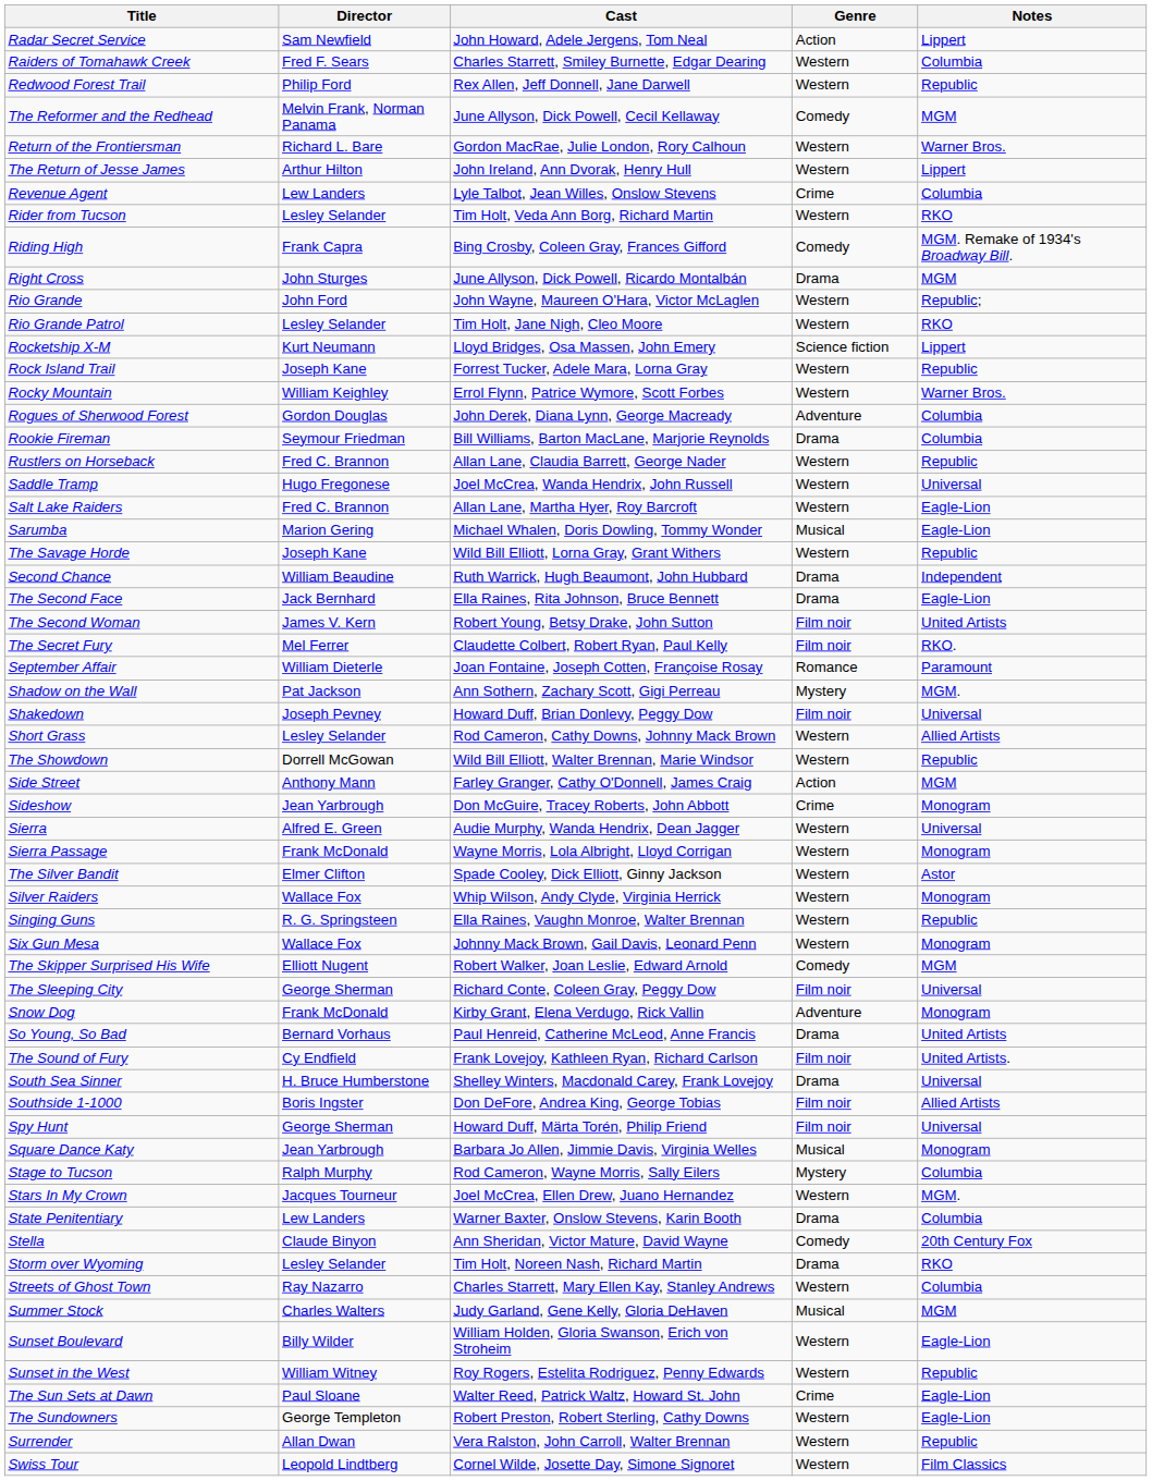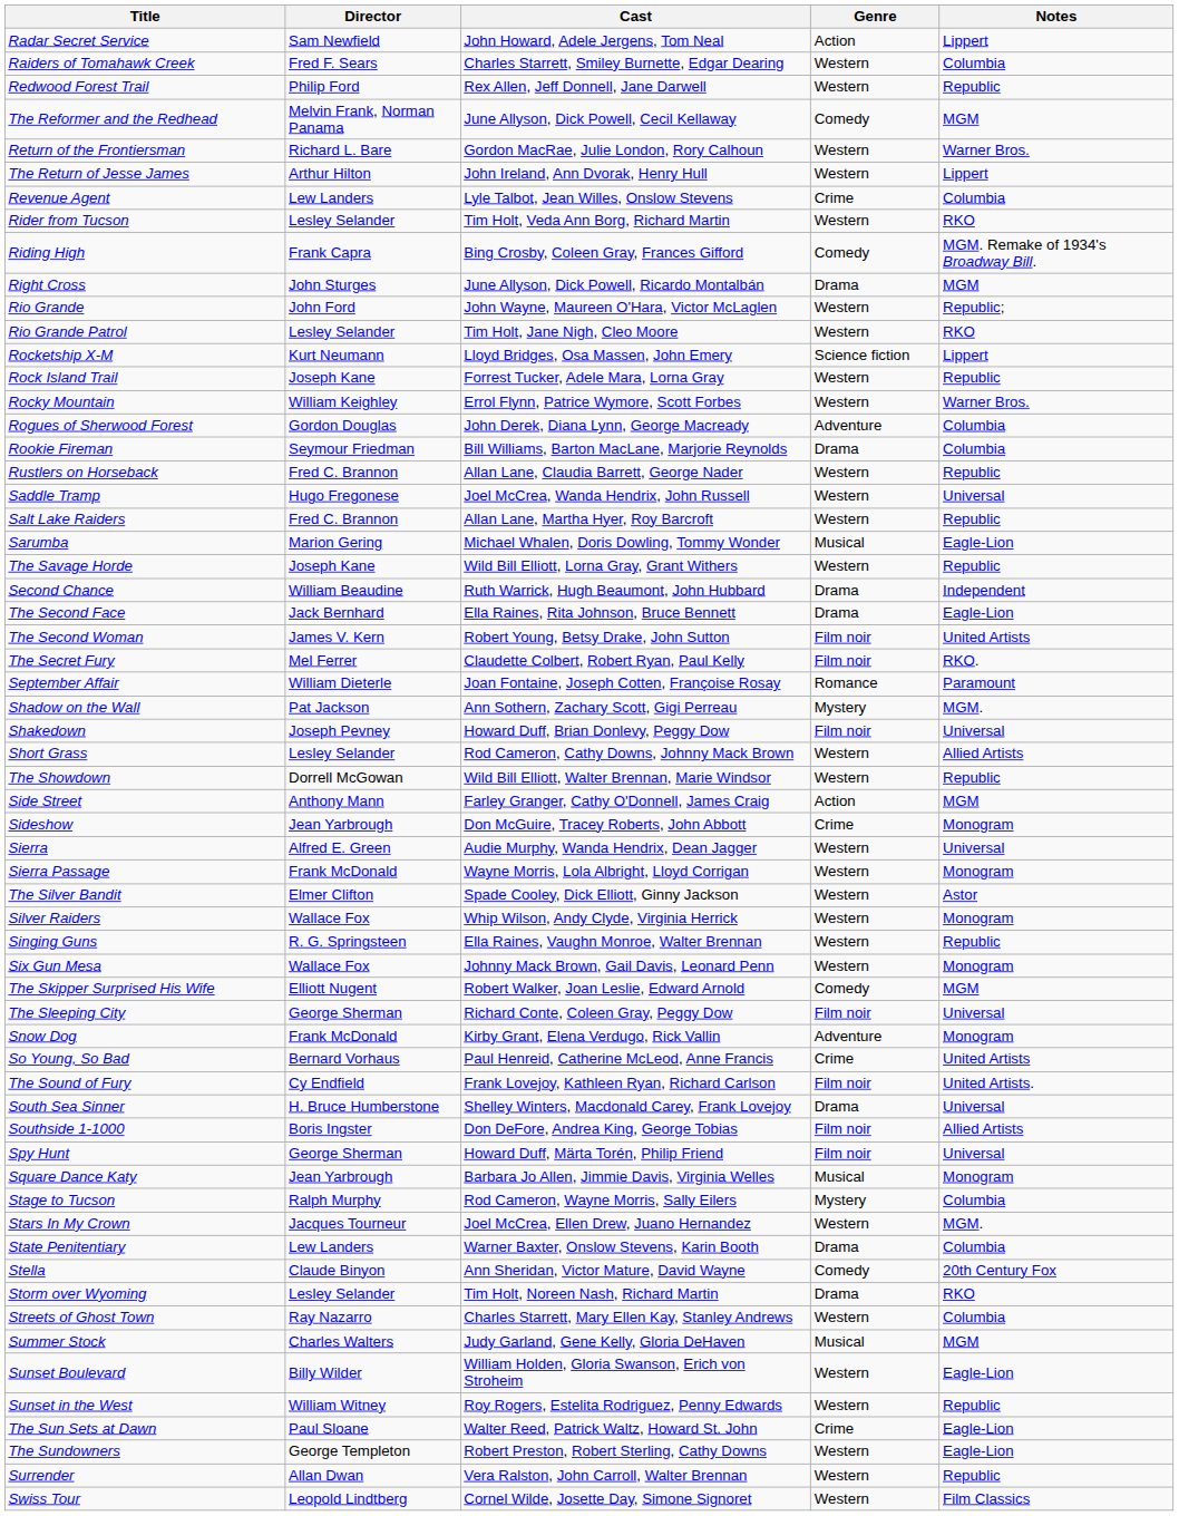 <table class="wikitable" style="width:100%;">
 <tr>
 <th style="width:24%;">Title</th>
 <th style="width:15%;">Director</th>
 <th style="width:30%;">Cast</th>
 <th style="width:11%;">Genre</th>
 <th style="width:20%;">Notes</th>
 </tr>
 <tr>
 <td><em><a href='#'>Radar Secret Service</a></em></td>
 <td><a href='#'>Sam Newfield</a></td>
 <td><a href='#'>John Howard</a>, <a href='#'>Adele Jergens</a>, <a href='#'>Tom Neal</a></td>
 <td>Action</td>
 <td><a href='#'>Lippert</a></td>
 </tr>
 <tr>
 <td><em><a href='#'>Raiders of Tomahawk Creek</a></em></td>
 <td><a href='#'>Fred F. Sears</a></td>
 <td><a href='#'>Charles Starrett</a>, <a href='#'>Smiley Burnette</a>, <a href='#'>Edgar Dearing</a></td>
 <td>Western</td>
 <td><a href='#'>Columbia</a></td>
 </tr>
 <tr>
 <td><em><a href='#'>Redwood Forest Trail</a></em></td>
 <td><a href='#'>Philip Ford</a></td>
 <td><a href='#'>Rex Allen</a>, <a href='#'>Jeff Donnell</a>, <a href='#'>Jane Darwell</a></td>
 <td>Western</td>
 <td><a href='#'>Republic</a></td>
 </tr>
 <tr>
 <td><em><a href='#'>The Reformer and the Redhead</a></em></td>
 <td><a href='#'>Melvin Frank</a>, <a href='#'>Norman Panama</a></td>
 <td><a href='#'>June Allyson</a>, <a href='#'>Dick Powell</a>, <a href='#'>Cecil Kellaway</a></td>
 <td>Comedy</td>
 <td><a href='#'>MGM</a></td>
 </tr>
 <tr>
 <td><em><a href='#'>Return of the Frontiersman</a></em></td>
 <td><a href='#'>Richard L. Bare</a></td>
 <td><a href='#'>Gordon MacRae</a>, <a href='#'>Julie London</a>, <a href='#'>Rory Calhoun</a></td>
 <td>Western</td>
 <td><a href='#'>Warner Bros.</a></td>
 </tr>
 <tr>
 <td><em><a href='#'>The Return of Jesse James</a></em></td>
 <td><a href='#'>Arthur Hilton</a></td>
 <td><a href='#'>John Ireland</a>, <a href='#'>Ann Dvorak</a>, <a href='#'>Henry Hull</a></td>
 <td>Western</td>
 <td><a href='#'>Lippert</a></td>
 </tr>
 <tr>
 <td><em><a href='#'>Revenue Agent</a></em></td>
 <td><a href='#'>Lew Landers</a></td>
 <td><a href='#'>Lyle Talbot</a>, <a href='#'>Jean Willes</a>, <a href='#'>Onslow Stevens</a></td>
 <td>Crime</td>
 <td><a href='#'>Columbia</a></td>
 </tr>
 <tr>
 <td><em><a href='#'>Rider from Tucson</a></em></td>
 <td><a href='#'>Lesley Selander</a></td>
 <td><a href='#'>Tim Holt</a>, <a href='#'>Veda Ann Borg</a>, <a href='#'>Richard Martin</a></td>
 <td>Western</td>
 <td><a href='#'>RKO</a></td>
 </tr>
 <tr>
 <td><em><a href='#'>Riding High</a></em></td>
 <td><a href='#'>Frank Capra</a></td>
 <td><a href='#'>Bing Crosby</a>, <a href='#'>Coleen Gray</a>, <a href='#'>Frances Gifford</a></td>
 <td>Comedy</td>
 <td><a href='#'>MGM</a>. Remake of 1934's <em><a href='#'>Broadway Bill</a></em>.</td>
 </tr>
 <tr>
 <td><em><a href='#'>Right Cross</a></em></td>
 <td><a href='#'>John Sturges</a></td>
 <td><a href='#'>June Allyson</a>, <a href='#'>Dick Powell</a>, <a href='#'>Ricardo Montalbán</a></td>
 <td>Drama</td>
 <td><a href='#'>MGM</a></td>
 </tr>
 <tr>
 <td><em><a href='#'>Rio Grande</a></em></td>
 <td><a href='#'>John Ford</a></td>
 <td><a href='#'>John Wayne</a>, <a href='#'>Maureen O'Hara</a>, <a href='#'>Victor McLaglen</a></td>
 <td>Western</td>
 <td><a href='#'>Republic</a>;</td>
 </tr>
 <tr>
 <td><em><a href='#'>Rio Grande Patrol</a></em></td>
 <td><a href='#'>Lesley Selander</a></td>
 <td><a href='#'>Tim Holt</a>, <a href='#'>Jane Nigh</a>, <a href='#'>Cleo Moore</a></td>
 <td>Western</td>
 <td><a href='#'>RKO</a></td>
 </tr>
 <tr>
 <td><em><a href='#'>Rocketship X-M</a></em></td>
 <td><a href='#'>Kurt Neumann</a></td>
 <td><a href='#'>Lloyd Bridges</a>, <a href='#'>Osa Massen</a>, <a href='#'>John Emery</a></td>
 <td>Science fiction</td>
 <td><a href='#'>Lippert</a></td>
 </tr>
 <tr>
 <td><em><a href='#'>Rock Island Trail</a></em></td>
 <td><a href='#'>Joseph Kane</a></td>
 <td><a href='#'>Forrest Tucker</a>, <a href='#'>Adele Mara</a>, <a href='#'>Lorna Gray</a></td>
 <td>Western</td>
 <td><a href='#'>Republic</a></td>
 </tr>
 <tr>
 <td><em><a href='#'>Rocky Mountain</a></em></td>
 <td><a href='#'>William Keighley</a></td>
 <td><a href='#'>Errol Flynn</a>, <a href='#'>Patrice Wymore</a>, <a href='#'>Scott Forbes</a></td>
 <td>Western</td>
 <td><a href='#'>Warner Bros.</a></td>
 </tr>
 <tr>
 <td><em><a href='#'>Rogues of Sherwood Forest</a></em></td>
 <td><a href='#'>Gordon Douglas</a></td>
 <td><a href='#'>John Derek</a>, <a href='#'>Diana Lynn</a>, <a href='#'>George Macready</a></td>
 <td>Adventure</td>
 <td><a href='#'>Columbia</a></td>
 </tr>
 <tr>
 <td><em><a href='#'>Rookie Fireman</a></em></td>
 <td><a href='#'>Seymour Friedman</a></td>
 <td><a href='#'>Bill Williams</a>, <a href='#'>Barton MacLane</a>, <a href='#'>Marjorie Reynolds</a></td>
 <td>Drama</td>
 <td><a href='#'>Columbia</a></td>
 </tr>
 <tr>
 <td><em><a href='#'>Rustlers on Horseback</a></em></td>
 <td><a href='#'>Fred C. Brannon</a></td>
 <td><a href='#'>Allan Lane</a>, <a href='#'>Claudia Barrett</a>, <a href='#'>George Nader</a></td>
 <td>Western</td>
 <td><a href='#'>Republic</a></td>
 </tr>
 <tr>
 <td><em><a href='#'>Saddle Tramp</a></em></td>
 <td><a href='#'>Hugo Fregonese</a></td>
 <td><a href='#'>Joel McCrea</a>, <a href='#'>Wanda Hendrix</a>, <a href='#'>John Russell</a></td>
 <td>Western</td>
 <td><a href='#'>Universal</a></td>
 </tr>
 <tr>
 <td><em><a href='#'>Salt Lake Raiders</a></em></td>
 <td><a href='#'>Fred C. Brannon</a></td>
 <td><a href='#'>Allan Lane</a>, <a href='#'>Martha Hyer</a>, <a href='#'>Roy Barcroft</a></td>
 <td>Western</td>
-<td><a href='#'>Eagle-Lion</a></td>
+<td><a href='#'>Republic</a></td>
 </tr>
 <tr>
 <td><em><a href='#'>Sarumba</a></em></td>
 <td><a href='#'>Marion Gering</a></td>
 <td><a href='#'>Michael Whalen</a>, <a href='#'>Doris Dowling</a>, <a href='#'>Tommy Wonder</a></td>
 <td>Musical</td>
 <td><a href='#'>Eagle-Lion</a></td>
 </tr>
 <tr>
 <td><em><a href='#'>The Savage Horde</a></em></td>
 <td><a href='#'>Joseph Kane</a></td>
 <td><a href='#'>Wild Bill Elliott</a>, <a href='#'>Lorna Gray</a>, <a href='#'>Grant Withers</a></td>
 <td>Western</td>
 <td><a href='#'>Republic</a></td>
 </tr>
 <tr>
 <td><em><a href='#'>Second Chance</a></em></td>
 <td><a href='#'>William Beaudine</a></td>
 <td><a href='#'>Ruth Warrick</a>, <a href='#'>Hugh Beaumont</a>, <a href='#'>John Hubbard</a></td>
 <td>Drama</td>
 <td><a href='#'>Independent</a></td>
 </tr>
 <tr>
 <td><em><a href='#'>The Second Face</a></em></td>
 <td><a href='#'>Jack Bernhard</a></td>
 <td><a href='#'>Ella Raines</a>, <a href='#'>Rita Johnson</a>, <a href='#'>Bruce Bennett</a></td>
 <td>Drama</td>
 <td><a href='#'>Eagle-Lion</a></td>
 </tr>
 <tr>
 <td><em><a href='#'>The Second Woman</a></em></td>
 <td><a href='#'>James V. Kern</a></td>
 <td><a href='#'>Robert Young</a>, <a href='#'>Betsy Drake</a>, <a href='#'>John Sutton</a></td>
 <td><a href='#'>Film noir</a></td>
 <td><a href='#'>United Artists</a></td>
 </tr>
 <tr>
 <td><em><a href='#'>The Secret Fury</a></em></td>
 <td><a href='#'>Mel Ferrer</a></td>
 <td><a href='#'>Claudette Colbert</a>, <a href='#'>Robert Ryan</a>, <a href='#'>Paul Kelly</a></td>
 <td><a href='#'>Film noir</a></td>
 <td><a href='#'>RKO</a>.</td>
 </tr>
 <tr>
 <td><em><a href='#'>September Affair</a></em></td>
 <td><a href='#'>William Dieterle</a></td>
 <td><a href='#'>Joan Fontaine</a>, <a href='#'>Joseph Cotten</a>, <a href='#'>Françoise Rosay</a></td>
 <td>Romance</td>
 <td><a href='#'>Paramount</a></td>
 </tr>
 <tr>
 <td><em><a href='#'>Shadow on the Wall</a></em></td>
 <td><a href='#'>Pat Jackson</a></td>
 <td><a href='#'>Ann Sothern</a>, <a href='#'>Zachary Scott</a>, <a href='#'>Gigi Perreau</a></td>
 <td>Mystery</td>
 <td><a href='#'>MGM</a>.</td>
 </tr>
 <tr>
 <td><em><a href='#'>Shakedown</a></em></td>
 <td><a href='#'>Joseph Pevney</a></td>
 <td><a href='#'>Howard Duff</a>, <a href='#'>Brian Donlevy</a>, <a href='#'>Peggy Dow</a></td>
 <td><a href='#'>Film noir</a></td>
 <td><a href='#'>Universal</a></td>
 </tr>
 <tr>
 <td><em><a href='#'>Short Grass</a></em></td>
 <td><a href='#'>Lesley Selander</a></td>
 <td><a href='#'>Rod Cameron</a>, <a href='#'>Cathy Downs</a>, <a href='#'>Johnny Mack Brown</a></td>
 <td>Western</td>
 <td><a href='#'>Allied Artists</a></td>
 </tr>
 <tr>
 <td><em><a href='#'>The Showdown</a></em></td>
 <td>Dorrell McGowan</td>
 <td><a href='#'>Wild Bill Elliott</a>, <a href='#'>Walter Brennan</a>, <a href='#'>Marie Windsor</a></td>
 <td>Western</td>
 <td><a href='#'>Republic</a></td>
 </tr>
 <tr>
 <td><em><a href='#'>Side Street</a></em></td>
 <td><a href='#'>Anthony Mann</a></td>
 <td><a href='#'>Farley Granger</a>, <a href='#'>Cathy O'Donnell</a>, <a href='#'>James Craig</a></td>
 <td>Action</td>
 <td><a href='#'>MGM</a></td>
 </tr>
 <tr>
 <td><em><a href='#'>Sideshow</a></em></td>
 <td><a href='#'>Jean Yarbrough</a></td>
 <td><a href='#'>Don McGuire</a>, <a href='#'>Tracey Roberts</a>, <a href='#'>John Abbott</a></td>
 <td>Crime</td>
 <td><a href='#'>Monogram</a></td>
 </tr>
 <tr>
 <td><em><a href='#'>Sierra</a></em></td>
 <td><a href='#'>Alfred E. Green</a></td>
 <td><a href='#'>Audie Murphy</a>, <a href='#'>Wanda Hendrix</a>, <a href='#'>Dean Jagger</a></td>
 <td>Western</td>
 <td><a href='#'>Universal</a></td>
 </tr>
 <tr>
 <td><em><a href='#'>Sierra Passage</a></em></td>
 <td><a href='#'>Frank McDonald</a></td>
 <td><a href='#'>Wayne Morris</a>, <a href='#'>Lola Albright</a>, <a href='#'>Lloyd Corrigan</a></td>
 <td>Western</td>
 <td><a href='#'>Monogram</a></td>
 </tr>
 <tr>
 <td><em><a href='#'>The Silver Bandit</a></em></td>
 <td><a href='#'>Elmer Clifton</a></td>
 <td><a href='#'>Spade Cooley</a>, <a href='#'>Dick Elliott</a>, Ginny Jackson</td>
 <td>Western</td>
 <td><a href='#'>Astor</a></td>
 </tr>
 <tr>
 <td><em><a href='#'>Silver Raiders</a></em></td>
 <td><a href='#'>Wallace Fox</a></td>
 <td><a href='#'>Whip Wilson</a>, <a href='#'>Andy Clyde</a>, <a href='#'>Virginia Herrick</a></td>
 <td>Western</td>
 <td><a href='#'>Monogram</a></td>
 </tr>
 <tr>
 <td><em><a href='#'>Singing Guns</a></em></td>
 <td><a href='#'>R. G. Springsteen</a></td>
 <td><a href='#'>Ella Raines</a>, <a href='#'>Vaughn Monroe</a>, <a href='#'>Walter Brennan</a></td>
 <td>Western</td>
 <td><a href='#'>Republic</a></td>
 </tr>
 <tr>
 <td><em><a href='#'>Six Gun Mesa</a></em></td>
 <td><a href='#'>Wallace Fox</a></td>
 <td><a href='#'>Johnny Mack Brown</a>, <a href='#'>Gail Davis</a>, <a href='#'>Leonard Penn</a></td>
 <td>Western</td>
 <td><a href='#'>Monogram</a></td>
 </tr>
 <tr>
 <td><em><a href='#'>The Skipper Surprised His Wife</a></em></td>
 <td><a href='#'>Elliott Nugent</a></td>
 <td><a href='#'>Robert Walker</a>, <a href='#'>Joan Leslie</a>, <a href='#'>Edward Arnold</a></td>
 <td>Comedy</td>
 <td><a href='#'>MGM</a></td>
 </tr>
 <tr>
 <td><em><a href='#'>The Sleeping City</a></em></td>
 <td><a href='#'>George Sherman</a></td>
 <td><a href='#'>Richard Conte</a>, <a href='#'>Coleen Gray</a>, <a href='#'>Peggy Dow</a></td>
 <td><a href='#'>Film noir</a></td>
 <td><a href='#'>Universal</a></td>
 </tr>
 <tr>
 <td><em><a href='#'>Snow Dog</a></em></td>
 <td><a href='#'>Frank McDonald</a></td>
 <td><a href='#'>Kirby Grant</a>, <a href='#'>Elena Verdugo</a>, <a href='#'>Rick Vallin</a></td>
 <td>Adventure</td>
 <td><a href='#'>Monogram</a></td>
 </tr>
 <tr>
 <td><em><a href='#'>So Young, So Bad</a></em></td>
 <td><a href='#'>Bernard Vorhaus</a></td>
 <td><a href='#'>Paul Henreid</a>, <a href='#'>Catherine McLeod</a>, <a href='#'>Anne Francis</a></td>
-<td>Drama</td>
+<td>Crime</td>
 <td><a href='#'>United Artists</a></td>
 </tr>
 <tr>
 <td><em><a href='#'>The Sound of Fury</a></em></td>
 <td><a href='#'>Cy Endfield</a></td>
 <td><a href='#'>Frank Lovejoy</a>, <a href='#'>Kathleen Ryan</a>, <a href='#'>Richard Carlson</a></td>
 <td><a href='#'>Film noir</a></td>
 <td><a href='#'>United Artists</a>.</td>
 </tr>
 <tr>
 <td><em><a href='#'>South Sea Sinner</a></em></td>
 <td><a href='#'>H. Bruce Humberstone</a></td>
 <td><a href='#'>Shelley Winters</a>, <a href='#'>Macdonald Carey</a>, <a href='#'>Frank Lovejoy</a></td>
 <td>Drama</td>
 <td><a href='#'>Universal</a></td>
 </tr>
 <tr>
 <td><em><a href='#'>Southside 1-1000</a></em></td>
 <td><a href='#'>Boris Ingster</a></td>
 <td><a href='#'>Don DeFore</a>, <a href='#'>Andrea King</a>, <a href='#'>George Tobias</a></td>
 <td><a href='#'>Film noir</a></td>
 <td><a href='#'>Allied Artists</a></td>
 </tr>
 <tr>
 <td><em><a href='#'>Spy Hunt</a></em></td>
 <td><a href='#'>George Sherman</a></td>
 <td><a href='#'>Howard Duff</a>, <a href='#'>Märta Torén</a>, <a href='#'>Philip Friend</a></td>
 <td><a href='#'>Film noir</a></td>
 <td><a href='#'>Universal</a></td>
 </tr>
 <tr>
 <td><em><a href='#'>Square Dance Katy</a></em></td>
 <td><a href='#'>Jean Yarbrough</a></td>
 <td><a href='#'>Barbara Jo Allen</a>, <a href='#'>Jimmie Davis</a>, <a href='#'>Virginia Welles</a></td>
 <td>Musical</td>
 <td><a href='#'>Monogram</a></td>
 </tr>
 <tr>
 <td><em><a href='#'>Stage to Tucson</a></em></td>
 <td><a href='#'>Ralph Murphy</a></td>
 <td><a href='#'>Rod Cameron</a>, <a href='#'>Wayne Morris</a>, <a href='#'>Sally Eilers</a></td>
 <td>Mystery</td>
 <td><a href='#'>Columbia</a></td>
 </tr>
 <tr>
 <td><em><a href='#'>Stars In My Crown</a></em></td>
 <td><a href='#'>Jacques Tourneur</a></td>
 <td><a href='#'>Joel McCrea</a>, <a href='#'>Ellen Drew</a>, <a href='#'>Juano Hernandez</a></td>
 <td>Western</td>
 <td><a href='#'>MGM</a>.</td>
 </tr>
 <tr>
 <td><em><a href='#'>State Penitentiary</a></em></td>
 <td><a href='#'>Lew Landers</a></td>
 <td><a href='#'>Warner Baxter</a>, <a href='#'>Onslow Stevens</a>, <a href='#'>Karin Booth</a></td>
 <td>Drama</td>
 <td><a href='#'>Columbia</a></td>
 </tr>
 <tr>
 <td><em><a href='#'>Stella</a></em></td>
 <td><a href='#'>Claude Binyon</a></td>
 <td><a href='#'>Ann Sheridan</a>, <a href='#'>Victor Mature</a>, <a href='#'>David Wayne</a></td>
 <td>Comedy</td>
 <td><a href='#'>20th Century Fox</a></td>
 </tr>
 <tr>
 <td><em><a href='#'>Storm over Wyoming</a></em></td>
 <td><a href='#'>Lesley Selander</a></td>
 <td><a href='#'>Tim Holt</a>, <a href='#'>Noreen Nash</a>, <a href='#'>Richard Martin</a></td>
 <td>Drama</td>
 <td><a href='#'>RKO</a></td>
 </tr>
 <tr>
 <td><em><a href='#'>Streets of Ghost Town</a></em></td>
 <td><a href='#'>Ray Nazarro</a></td>
 <td><a href='#'>Charles Starrett</a>, <a href='#'>Mary Ellen Kay</a>, <a href='#'>Stanley Andrews</a></td>
 <td>Western</td>
 <td><a href='#'>Columbia</a></td>
 </tr>
 <tr>
 <td><em><a href='#'>Summer Stock</a></em></td>
 <td><a href='#'>Charles Walters</a></td>
 <td><a href='#'>Judy Garland</a>, <a href='#'>Gene Kelly</a>, <a href='#'>Gloria DeHaven</a></td>
 <td>Musical</td>
 <td><a href='#'>MGM</a></td>
 </tr>
 <tr>
 <td><em><a href='#'>Sunset Boulevard</a></em></td>
 <td><a href='#'>Billy Wilder</a></td>
 <td><a href='#'>William Holden</a>, <a href='#'>Gloria Swanson</a>, <a href='#'>Erich von Stroheim</a></td>
 <td>Western</td>
 <td><a href='#'>Eagle-Lion</a></td>
 </tr>
 <tr>
 <td><em><a href='#'>Sunset in the West</a></em></td>
 <td><a href='#'>William Witney</a></td>
 <td><a href='#'>Roy Rogers</a>, <a href='#'>Estelita Rodriguez</a>, <a href='#'>Penny Edwards</a></td>
 <td>Western</td>
 <td><a href='#'>Republic</a></td>
 </tr>
 <tr>
 <td><em><a href='#'>The Sun Sets at Dawn</a></em></td>
 <td><a href='#'>Paul Sloane</a></td>
 <td><a href='#'>Walter Reed</a>, <a href='#'>Patrick Waltz</a>, <a href='#'>Howard St. John</a></td>
 <td>Crime</td>
 <td><a href='#'>Eagle-Lion</a></td>
 </tr>
 <tr>
 <td><em><a href='#'>The Sundowners</a></em></td>
 <td>George Templeton</td>
 <td><a href='#'>Robert Preston</a>, <a href='#'>Robert Sterling</a>,  <a href='#'>Cathy Downs</a></td>
 <td>Western</td>
 <td><a href='#'>Eagle-Lion</a></td>
 </tr>
 <tr>
 <td><em><a href='#'>Surrender</a></em></td>
 <td><a href='#'>Allan Dwan</a></td>
 <td><a href='#'>Vera Ralston</a>, <a href='#'>John Carroll</a>, <a href='#'>Walter Brennan</a></td>
 <td>Western</td>
 <td><a href='#'>Republic</a></td>
 </tr>
 <tr>
 <td><em><a href='#'>Swiss Tour</a></em></td>
 <td><a href='#'>Leopold Lindtberg</a></td>
 <td><a href='#'>Cornel Wilde</a>, <a href='#'>Josette Day</a>, <a href='#'>Simone Signoret</a></td>
 <td>Western</td>
 <td><a href='#'>Film Classics</a></td>
 </tr>
 </table>
